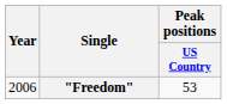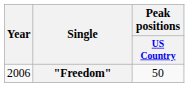 <table class="wikitable plainrowheaders" style="text-align:center;">
 <tr>
 <th rowspan="2">Year</th>
 <th rowspan="2" style="width:8em;">Single</th>
 <th>Peak positions</th>
 </tr>
 <tr style="font-size:smaller;">
 <th style="width:65px;"><a href='#'>US Country</a></th>
 </tr>
 <tr>
 <td>2006</td>
 <th scope="row">"Freedom"</th>
-<td style="text-align:center;">53</td>
+<td style="text-align:center;">50</td>
 </tr>
 </table>
